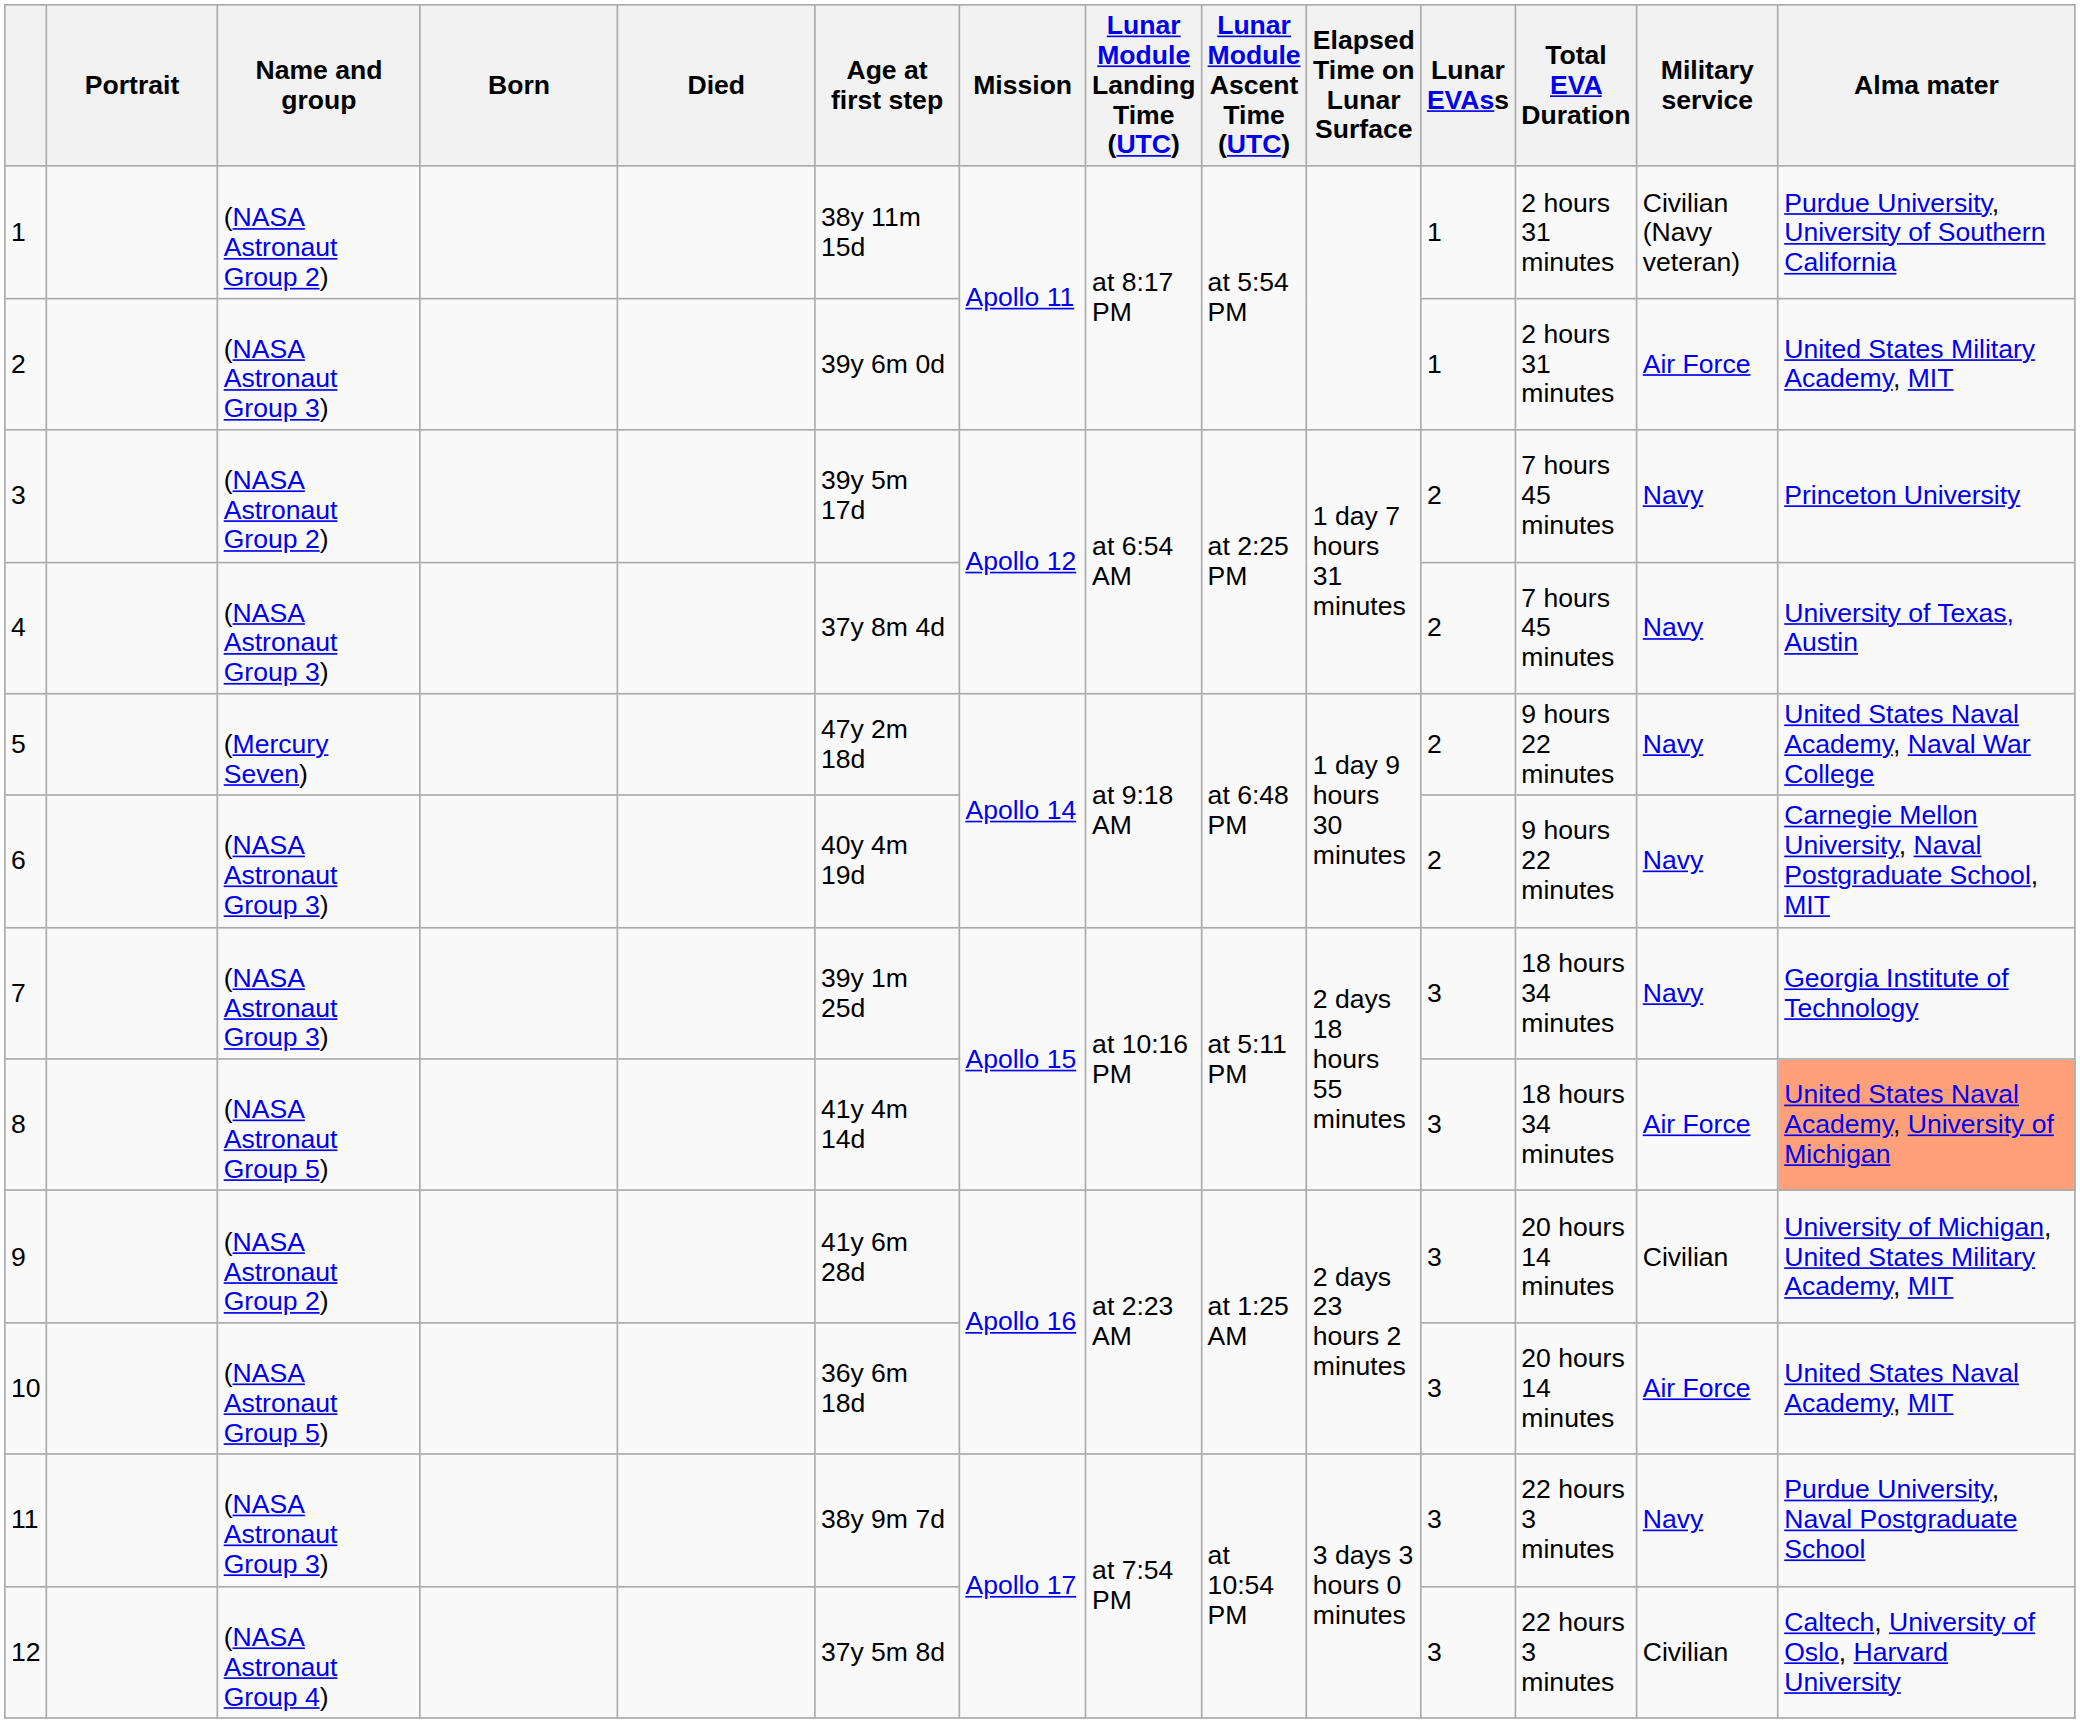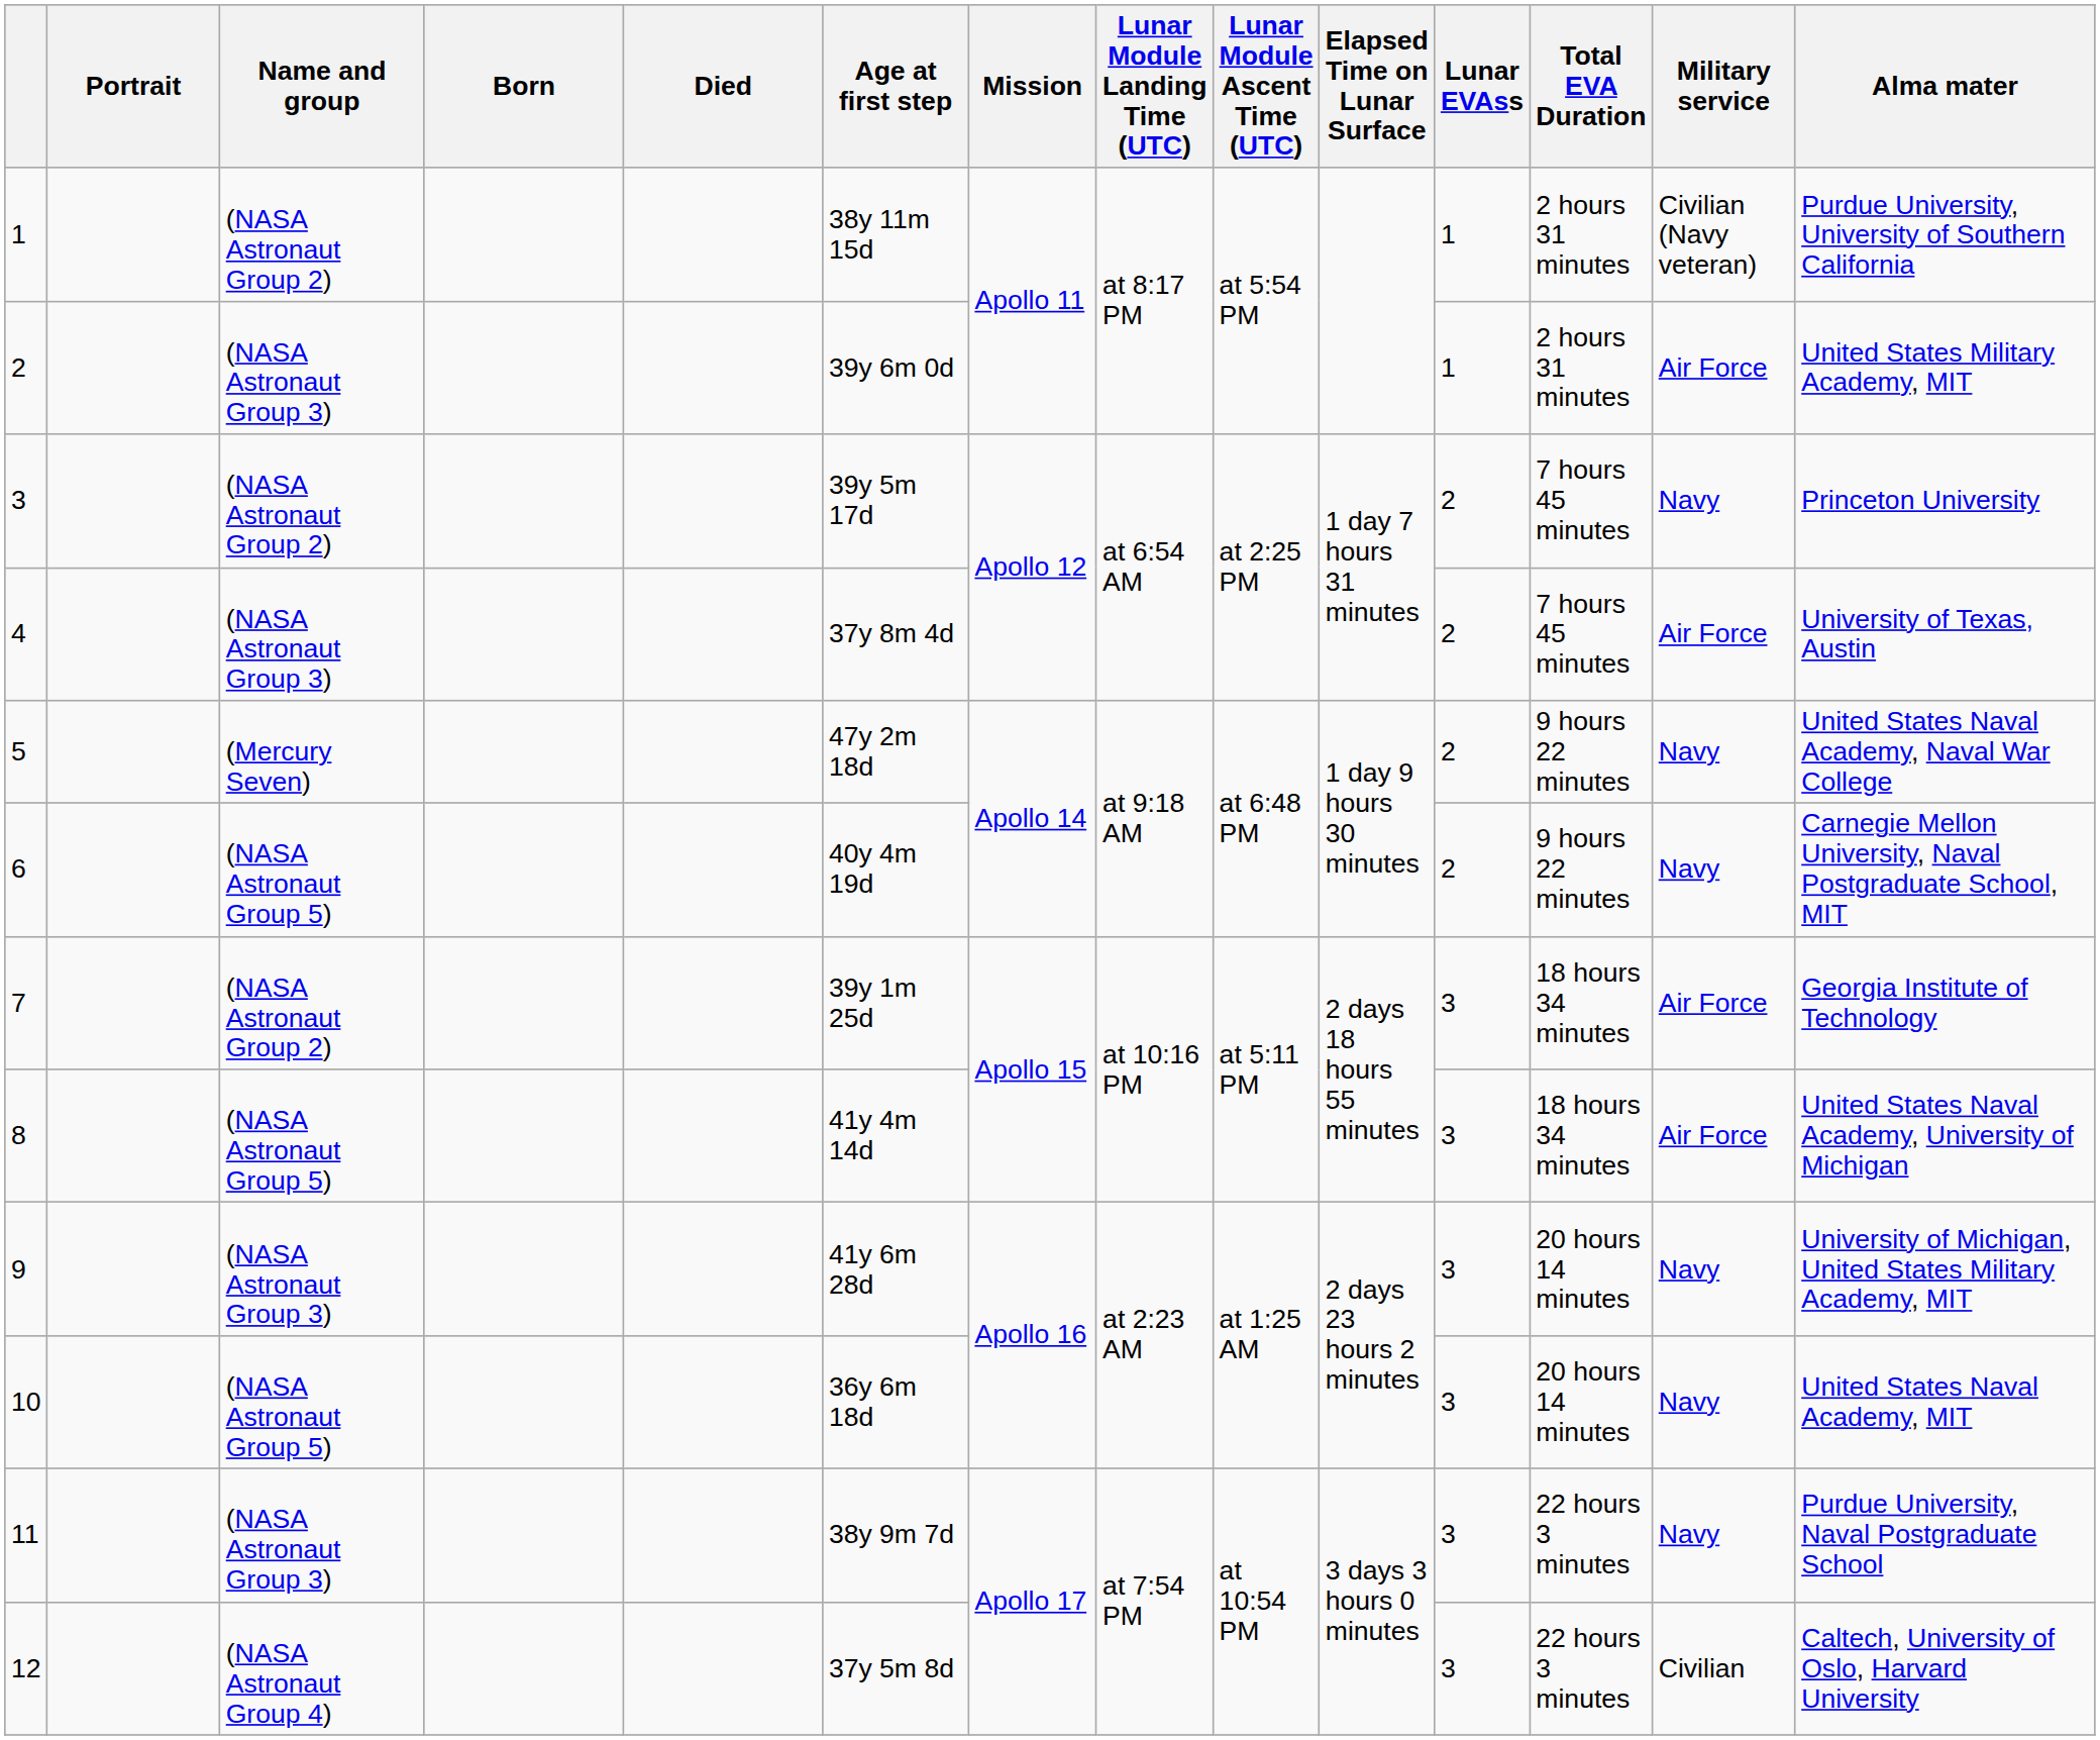 <table class="wikitable sortable">
 <tr>
 <th scope=col style="width:10px;"></th>
 <th scope=col class=unsortable style="width:100px;">Portrait</th>
 <th scope=col style="width:120px;">Name and group</th>
 <th scope=col style="width:120px;">Born</th>
 <th scope=col style="width:120px;">Died</th>
 <th scope=col style="width:85px;">Age at<br>first step</th>
 <th scope=col style="width:70px;">Mission</th>
 <th><a href='#'>Lunar Module</a> Landing Time (<a href='#'>UTC</a>)</th>
 <th><a href='#'>Lunar Module</a> Ascent Time (<a href='#'>UTC</a>)</th>
 <th>Elapsed Time on Lunar Surface</th>
 <th>Lunar <a href='#'>EVAs</a>s</th>
 <th>Total <a href='#'>EVA</a> Duration</th>
 <th scope=col style="width:80px;"  class="unsortable">Military service</th>
 <th scope=col style="width:180px;" class="unsortable">Alma mater</th>
 </tr>
 <tr>
 <td>1</td>
 <td></td>
 <td><strong></strong><br>(<a href='#'>NASA Astronaut Group 2</a>)</td>
 <td></td>
 <td data-sort-value="2012-08-25"></td>
 <td>38y 11m 15d</td>
 <td rowspan="2"><a href='#'>Apollo 11</a></td>
 <td rowspan="2"> at 8:17 PM</td>
 <td rowspan="2"> at 5:54 PM</td>
 <td rowspan="2"></td>
 <td>1</td>
 <td>2 hours 31 minutes</td>
 <td>Civilian  (Navy veteran)</td>
 <td><a href='#'>Purdue University</a>, <a href='#'>University of Southern California</a></td>
 </tr>
 <tr>
 <td>2</td>
 <td></td>
 <td><strong></strong><br>(<a href='#'>NASA Astronaut Group 3</a>)</td>
 <td></td>
 <td data-sort-value="9999-99-99a"></td>
 <td>39y 6m 0d</td>
 <td>1</td>
 <td>2 hours 31 minutes</td>
 <td><a href='#'>Air Force</a></td>
 <td><a href='#'>United States Military Academy</a>, <a href='#'>MIT</a></td>
 </tr>
 <tr>
 <td>3</td>
 <td></td>
 <td><strong></strong><br>(<a href='#'>NASA Astronaut Group 2</a>)</td>
 <td></td>
 <td data-sort-value="1999-07-08"></td>
 <td>39y 5m 17d</td>
 <td rowspan="2"><a href='#'>Apollo 12</a></td>
 <td rowspan="2"> at 6:54 AM</td>
 <td rowspan="2"> at 2:25 PM</td>
 <td rowspan="2">1 day 7 hours 31 minutes</td>
 <td>2</td>
 <td>7 hours 45 minutes</td>
 <td><a href='#'>Navy</a></td>
 <td><a href='#'>Princeton University</a></td>
 </tr>
 <tr>
 <td>4</td>
 <td></td>
 <td><strong></strong><br>(<a href='#'>NASA Astronaut Group 3</a>)</td>
 <td></td>
 <td data-sort-value="2018-05-26"></td>
 <td>37y 8m 4d</td>
 <td>2</td>
 <td>7 hours 45 minutes</td>
-<td><a href='#'>Navy</a></td>
+<td><a href='#'>Air Force</a></td>
 <td><a href='#'>University of Texas, Austin</a></td>
 </tr>
 <tr>
 <td>5</td>
 <td></td>
 <td><strong></strong><br>(<a href='#'>Mercury Seven</a>)</td>
 <td></td>
 <td data-sort-value="1998-07-21"></td>
 <td>47y 2m 18d</td>
 <td rowspan="2"><a href='#'>Apollo 14</a></td>
 <td rowspan="2"> at 9:18 AM</td>
 <td rowspan="2"> at 6:48 PM</td>
 <td rowspan="2">1 day 9 hours 30 minutes</td>
 <td>2</td>
 <td>9 hours 22 minutes</td>
 <td><a href='#'>Navy</a></td>
 <td><a href='#'>United States Naval Academy</a>, <a href='#'>Naval War College</a></td>
 </tr>
 <tr>
 <td>6</td>
 <td></td>
-<td><strong></strong><br>(<a href='#'>NASA Astronaut Group 3</a>)</td>
+<td><strong></strong><br>(<a href='#'>NASA Astronaut Group 5</a>)</td>
 <td></td>
 <td data-sort-value="2016-02-04"></td>
 <td>40y 4m 19d</td>
 <td>2</td>
 <td>9 hours 22 minutes</td>
 <td><a href='#'>Navy</a></td>
 <td><a href='#'>Carnegie Mellon University</a>, <a href='#'>Naval Postgraduate School</a>, <a href='#'>MIT</a></td>
 </tr>
 <tr>
 <td>7</td>
 <td></td>
-<td><strong></strong><br>(<a href='#'>NASA Astronaut Group 3</a>)</td>
+<td><strong></strong><br>(<a href='#'>NASA Astronaut Group 2</a>)</td>
 <td></td>
 <td data-sort-value="9999-99-99b"></td>
 <td>39y 1m 25d</td>
 <td rowspan="2"><a href='#'>Apollo 15</a></td>
 <td rowspan="2"> at 10:16 PM</td>
 <td rowspan="2"> at 5:11 PM</td>
 <td rowspan="2">2 days 18 hours 55 minutes</td>
 <td>3</td>
 <td>18 hours 34 minutes</td>
-<td><a href='#'>Navy</a></td>
+<td><a href='#'>Air Force</a></td>
 <td><a href='#'>Georgia Institute of Technology</a></td>
 </tr>
 <tr>
 <td>8</td>
 <td></td>
 <td><strong></strong><br>(<a href='#'>NASA Astronaut Group 5</a>)</td>
 <td></td>
 <td data-sort-value="1991-08-08"></td>
 <td>41y 4m 14d</td>
 <td>3</td>
 <td>18 hours 34 minutes</td>
 <td><a href='#'>Air Force</a></td>
-<td style="background: lightsalmon;"><a href='#'>United States Naval Academy</a>, <a href='#'>University of Michigan</a></td>
+<td><a href='#'>United States Naval Academy</a>, <a href='#'>University of Michigan</a></td>
 </tr>
 <tr>
 <td>9</td>
 <td></td>
-<td><strong></strong><br>(<a href='#'>NASA Astronaut Group 2</a>)</td>
+<td><strong></strong><br>(<a href='#'>NASA Astronaut Group 3</a>)</td>
 <td></td>
 <td data-sort-value="2018-01-05"></td>
 <td>41y 6m 28d</td>
 <td rowspan="2"><a href='#'>Apollo 16</a></td>
 <td rowspan="2"> at 2:23 AM</td>
 <td rowspan="2"> at 1:25 AM</td>
 <td rowspan="2">2 days 23 hours 2 minutes</td>
 <td>3</td>
 <td>20 hours 14 minutes</td>
-<td>Civilian</td>
+<td><a href='#'>Navy</a></td>
 <td><a href='#'>University of Michigan</a>, <a href='#'>United States Military Academy</a>, <a href='#'>MIT</a></td>
 </tr>
 <tr>
 <td>10</td>
 <td></td>
 <td><strong></strong><br>(<a href='#'>NASA Astronaut Group 5</a>)</td>
 <td></td>
 <td data-sort-value="9999-99-99s"></td>
 <td>36y 6m 18d</td>
 <td>3</td>
 <td>20 hours 14 minutes</td>
-<td><a href='#'>Air Force</a></td>
+<td><a href='#'>Navy</a></td>
 <td><a href='#'>United States Naval Academy</a>, <a href='#'>MIT</a></td>
 </tr>
 <tr>
 <td>11</td>
 <td></td>
 <td><strong></strong><br>(<a href='#'>NASA Astronaut Group 3</a>)</td>
 <td></td>
 <td data-sort-value="2017-01-16"></td>
 <td>38y 9m 7d</td>
 <td rowspan="2"><a href='#'>Apollo 17</a></td>
 <td rowspan="2"> at 7:54 PM</td>
 <td rowspan="2"> at 10:54 PM</td>
 <td rowspan="2">3 days 3 hours 0 minutes</td>
 <td>3</td>
 <td>22 hours 3 minutes</td>
 <td><a href='#'>Navy</a></td>
 <td><a href='#'>Purdue University</a>, <a href='#'>Naval Postgraduate School</a></td>
 </tr>
 <tr>
 <td>12</td>
 <td></td>
 <td><strong></strong><br>(<a href='#'>NASA Astronaut Group 4</a>)</td>
 <td></td>
 <td data-sort-value="9999-99-99d"></td>
 <td>37y 5m 8d</td>
 <td>3</td>
 <td>22 hours 3 minutes</td>
 <td>Civilian</td>
 <td><a href='#'>Caltech</a>, <a href='#'>University of Oslo</a>, <a href='#'>Harvard University</a></td>
 </tr>
 </table>
